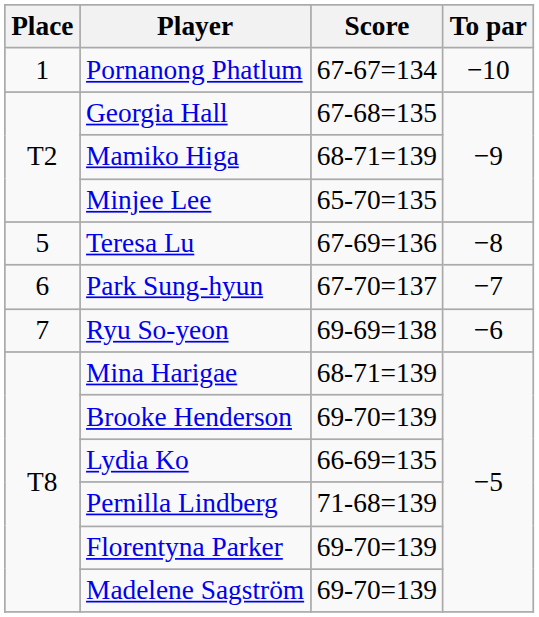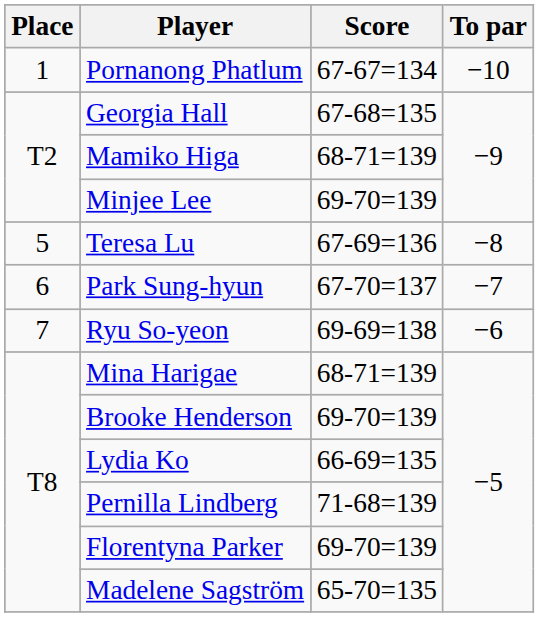 <table class="wikitable">
 <tr>
 <th>Place</th>
 <th>Player</th>
 <th>Score</th>
 <th>To par</th>
 </tr>
 <tr>
 <td align=center>1</td>
 <td> <a href='#'>Pornanong Phatlum</a></td>
 <td>67-67=134</td>
 <td align=center>−10</td>
 </tr>
 <tr>
 <td align=center rowspan=3>T2</td>
 <td> <a href='#'>Georgia Hall</a></td>
 <td>67-68=135</td>
 <td align=center rowspan=3>−9</td>
 </tr>
 <tr>
 <td> <a href='#'>Mamiko Higa</a></td>
 <td>68-71=139</td>
 </tr>
 <tr>
 <td> <a href='#'>Minjee Lee</a></td>
-<td>65-70=135</td>
+<td>69-70=139</td>
 </tr>
 <tr>
 <td align=center>5</td>
 <td> <a href='#'>Teresa Lu</a></td>
 <td>67-69=136</td>
 <td align=center>−8</td>
 </tr>
 <tr>
 <td align=center>6</td>
 <td> <a href='#'>Park Sung-hyun</a></td>
 <td>67-70=137</td>
 <td align=center>−7</td>
 </tr>
 <tr>
 <td align=center>7</td>
 <td> <a href='#'>Ryu So-yeon</a></td>
 <td>69-69=138</td>
 <td align=center>−6</td>
 </tr>
 <tr>
 <td align=center rowspan=6>T8</td>
 <td> <a href='#'>Mina Harigae</a></td>
 <td>68-71=139</td>
 <td align=center rowspan=6>−5</td>
 </tr>
 <tr>
 <td> <a href='#'>Brooke Henderson</a></td>
 <td>69-70=139</td>
 </tr>
 <tr>
 <td> <a href='#'>Lydia Ko</a></td>
 <td>66-69=135</td>
 </tr>
 <tr>
 <td> <a href='#'>Pernilla Lindberg</a></td>
 <td>71-68=139</td>
 </tr>
 <tr>
 <td> <a href='#'>Florentyna Parker</a></td>
 <td>69-70=139</td>
 </tr>
 <tr>
 <td> <a href='#'>Madelene Sagström</a></td>
-<td>69-70=139</td>
+<td>65-70=135</td>
 </tr>
 </table>
